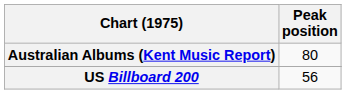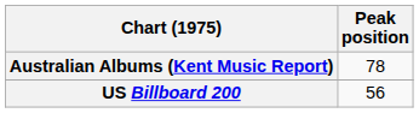 <table class="wikitable sortable plainrowheaders">
 <tr>
 <th>Chart (1975)</th>
 <th>Peak<br>position</th>
 </tr>
 <tr>
 <th scope="row">Australian Albums (<a href='#'>Kent Music Report</a>)</th>
-<td align="center">80</td>
+<td align="center">78</td>
 </tr>
 <tr>
 </tr>
 <tr>
 <th scope="row">US <em><a href='#'>Billboard 200</a></em></th>
 <td align="center">56</td>
 </tr>
 </table>
